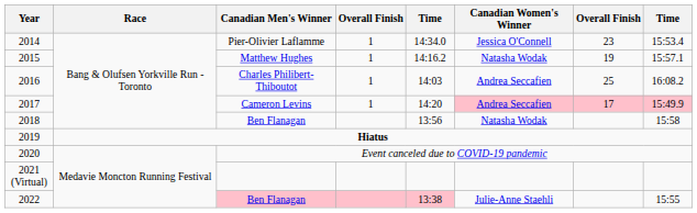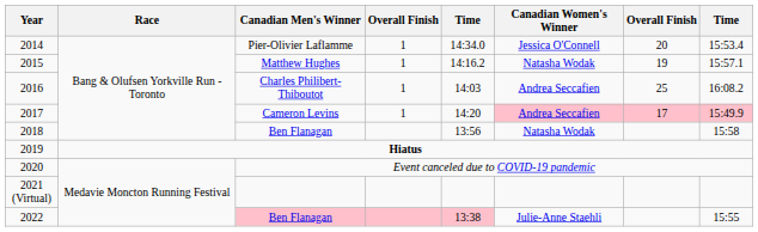 <table class="wikitable sortable" style="text-align:center">
 <tr>
 <th style="width: 50pt;">Year</th>
 <th style="width: 180pt;">Race</th>
 <th style="width: 130pt;">Canadian Men's Winner</th>
 <th>Overall Finish</th>
 <th style="width: 50pt;">Time</th>
 <th style="width: 130pt;">Canadian Women's Winner</th>
 <th>Overall Finish</th>
 <th style="width: 50pt;">Time</th>
 </tr>
 <tr>
 <td>2014</td>
 <td rowspan=5> Bang & Olufsen Yorkville Run - Toronto</td>
 <td> Pier-Olivier Laflamme</td>
 <td>1</td>
 <td>14:34.0 </td>
 <td> <a href='#'>Jessica O'Connell</a></td>
-<td>23</td>
+<td>20</td>
 <td>15:53.4 </td>
 </tr>
 <tr>
 <td>2015</td>
 <td> <a href='#'>Matthew Hughes</a></td>
 <td>1</td>
 <td>14:16.2 </td>
 <td> <a href='#'>Natasha Wodak</a></td>
 <td>19</td>
 <td>15:57.1 </td>
 </tr>
 <tr>
 <td>2016</td>
 <td> <a href='#'>Charles Philibert-Thiboutot</a></td>
 <td>1</td>
 <td>14:03 </td>
 <td> <a href='#'>Andrea Seccafien</a></td>
 <td>25</td>
 <td>16:08.2 </td>
 </tr>
 <tr>
 <td>2017</td>
 <td> <a href='#'>Cameron Levins</a></td>
 <td>1</td>
 <td>14:20 </td>
 <td bgcolor=Pink> <a href='#'>Andrea Seccafien</a></td>
 <td bgcolor=Pink>17</td>
 <td bgcolor=Pink>15:49.9 </td>
 </tr>
 <tr>
 <td>2018</td>
 <td> <a href='#'>Ben Flanagan</a></td>
 <td></td>
 <td>13:56 </td>
 <td> <a href='#'>Natasha Wodak</a></td>
 <td></td>
 <td>15:58 </td>
 </tr>
 <tr>
 <td>2019</td>
 <td colspan=7><strong>Hiatus</strong> </td>
 </tr>
 <tr>
 <td>2020</td>
 <td rowspan=3> Medavie Moncton Running Festival  </td>
 <td colspan=6><em>Event canceled due to <a href='#'>COVID-19 pandemic</a></em></td>
 </tr>
 <tr>
 <td>2021 (Virtual) </td>
 <td></td>
 <td></td>
 <td></td>
 <td></td>
 <td></td>
 <td></td>
 </tr>
 <tr>
 <td>2022</td>
 <td bgcolor=Pink> <a href='#'>Ben Flanagan</a></td>
 <td bgcolor=Pink></td>
 <td bgcolor=Pink>13:38 </td>
 <td> <a href='#'>Julie-Anne Staehli</a></td>
 <td></td>
 <td>15:55 </td>
 </tr>
 </table>
